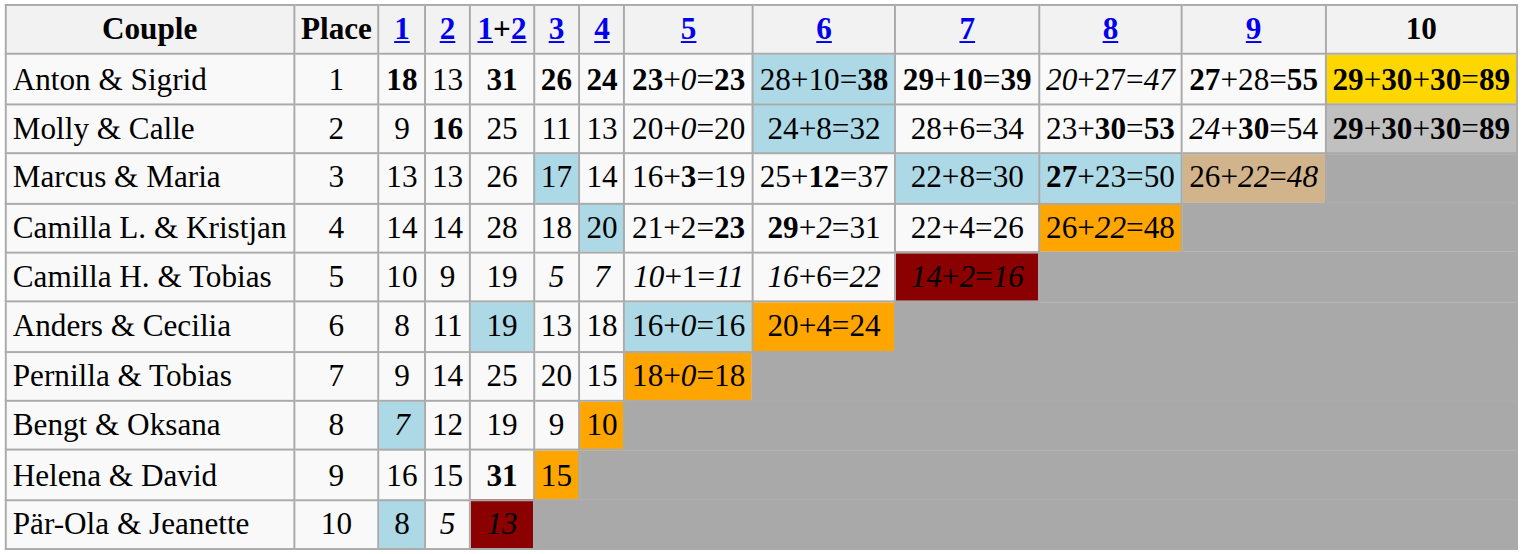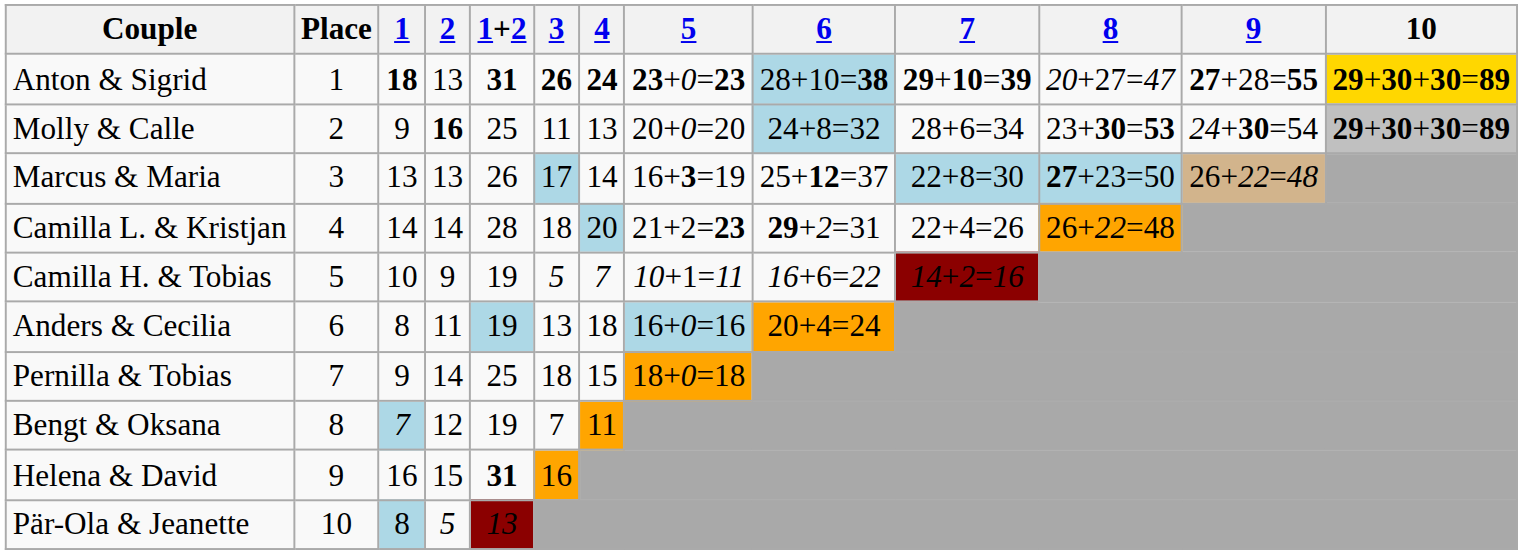 <table class="wikitable sortable" style="margin:auto;text-align:center;">
 <tr>
 <th>Couple</th>
 <th>Place</th>
 <th><a href='#'>1</a></th>
 <th><a href='#'>2</a></th>
 <th><a href='#'>1</a>+<a href='#'>2</a></th>
 <th><a href='#'>3</a></th>
 <th><a href='#'>4</a></th>
 <th><a href='#'>5</a></th>
 <th><a href='#'>6</a></th>
 <th><a href='#'>7</a></th>
 <th><a href='#'>8</a></th>
 <th><a href='#'>9</a></th>
 <th>10</th>
 </tr>
 <tr>
 <td style="text-align:left;">Anton & Sigrid</td>
 <td>1</td>
 <td><span><strong>18</strong></span></td>
 <td>13</td>
 <td><span><strong>31</strong></span></td>
 <td><span><strong>26</strong></span></td>
 <td><span><strong>24</strong></span></td>
 <td><span><strong>23</strong></span>+<span><em>0</em></span>=<span><strong>23</strong></span></td>
 <td style="background: lightblue;">28+10=<span><strong>38</strong></span></td>
 <td><span><strong>29</strong></span>+<span><strong>10</strong></span>=<span><strong>39</strong></span></td>
 <td><span><em>20</em></span>+27=<span><em>47</em></span></td>
 <td><span><strong>27</strong></span>+28=<span><strong>55</strong></span></td>
 <td bgcolor="gold"><span><strong>29</strong></span>+<span><strong>30</strong></span>+<span><strong>30</strong></span>=<span><strong>89</strong></span></td>
 </tr>
 <tr>
 <td style="text-align:left;">Molly & Calle</td>
 <td>2</td>
 <td>9</td>
 <td><span><strong>16</strong></span></td>
 <td>25</td>
 <td>11</td>
 <td>13</td>
 <td>20+<span><em>0</em></span>=20</td>
 <td bgcolor="lightblue">24+8=32</td>
 <td>28+6=34</td>
 <td>23+<span><strong>30</strong></span>=<span><strong>53</strong></span></td>
 <td><span><em>24</em></span>+<span><strong>30</strong></span>=54</td>
 <td bgcolor="silver"><span><strong>29</strong></span>+<span><strong>30</strong></span>+<span><strong>30</strong></span>=<span><strong>89</strong></span></td>
 </tr>
 <tr>
 <td style="text-align:left;">Marcus & Maria</td>
 <td>3</td>
 <td>13</td>
 <td>13</td>
 <td>26</td>
 <td bgcolor="lightblue">17</td>
 <td>14</td>
 <td>16+<span><strong>3</strong></span>=19</td>
 <td>25+<span><strong>12</strong></span>=37</td>
 <td bgcolor="lightblue">22+8=30</td>
 <td bgcolor="lightblue"><span><strong>27</strong></span>+23=50</td>
 <td bgcolor="tan">26+<span><em>22</em></span>=<span><em>48</em></span></td>
 <td bgcolor="darkgray" colspan="20"></td>
 </tr>
 <tr>
 <td style="text-align:left;">Camilla L. & Kristjan</td>
 <td>4</td>
 <td>14</td>
 <td>14</td>
 <td>28</td>
 <td>18</td>
 <td bgcolor="lightblue">20</td>
 <td>21+2=<span><strong>23</strong></span></td>
 <td><span><strong>29</strong></span>+<span><em>2</em></span>=31</td>
 <td>22+4=26</td>
 <td bgcolor="orange">26+<span><em>22</em></span>=48</td>
 <td bgcolor="darkgray" colspan="20"></td>
 </tr>
 <tr>
 <td style="text-align:left;">Camilla H. & Tobias</td>
 <td>5</td>
 <td>10</td>
 <td>9</td>
 <td>19</td>
 <td><span><em>5</em></span></td>
 <td><span><em>7</em></span></td>
 <td><span><em>10</em></span>+1=<span><em>11</em></span></td>
 <td><span><em>16</em></span>+6=<span><em>22</em></span></td>
 <td bgcolor="darkred"><span><em>14</em></span>+<span><em>2</em></span>=<span><em>16</em></span></td>
 <td bgcolor="darkgray" colspan="20"></td>
 </tr>
 <tr>
 <td style="text-align:left;">Anders & Cecilia</td>
 <td>6</td>
 <td>8</td>
 <td>11</td>
 <td bgcolor="lightblue">19</td>
 <td>13</td>
 <td>18</td>
 <td bgcolor="lightblue">16+<span><em>0</em></span>=16</td>
 <td bgcolor="orange">20+4=24</td>
 <td bgcolor="darkgray" colspan="20"></td>
 </tr>
 <tr>
 <td style="text-align:left;">Pernilla & Tobias</td>
 <td>7</td>
 <td>9</td>
 <td>14</td>
 <td>25</td>
-<td>20</td>
+<td>18</td>
 <td>15</td>
 <td bgcolor="orange">18+<span><em>0</em></span>=18</td>
 <td bgcolor="darkgray" colspan="20"></td>
 </tr>
 <tr>
 <td style="text-align:left;">Bengt & Oksana</td>
 <td>8</td>
 <td bgcolor="lightblue"><span><em>7</em></span></td>
 <td>12</td>
 <td>19</td>
-<td>9</td>
-<td bgcolor="orange">10</td>
+<td>7</td>
+<td bgcolor="orange">11</td>
 <td bgcolor="darkgray" colspan="20"></td>
 </tr>
 <tr>
 <td style="text-align:left;">Helena & David</td>
 <td>9</td>
 <td>16</td>
 <td>15</td>
 <td><span><strong>31</strong></span></td>
-<td bgcolor="orange">15</td>
+<td bgcolor="orange">16</td>
 <td bgcolor="darkgray" colspan="20"></td>
 </tr>
 <tr>
 <td style="text-align:left;">Pär-Ola & Jeanette</td>
 <td>10</td>
 <td bgcolor="lightblue">8</td>
 <td><span><em>5</em></span></td>
 <td bgcolor="darkred"><span><em>13</em></span></td>
 <td bgcolor="darkgray" colspan="20"></td>
 </tr>
 </table>
